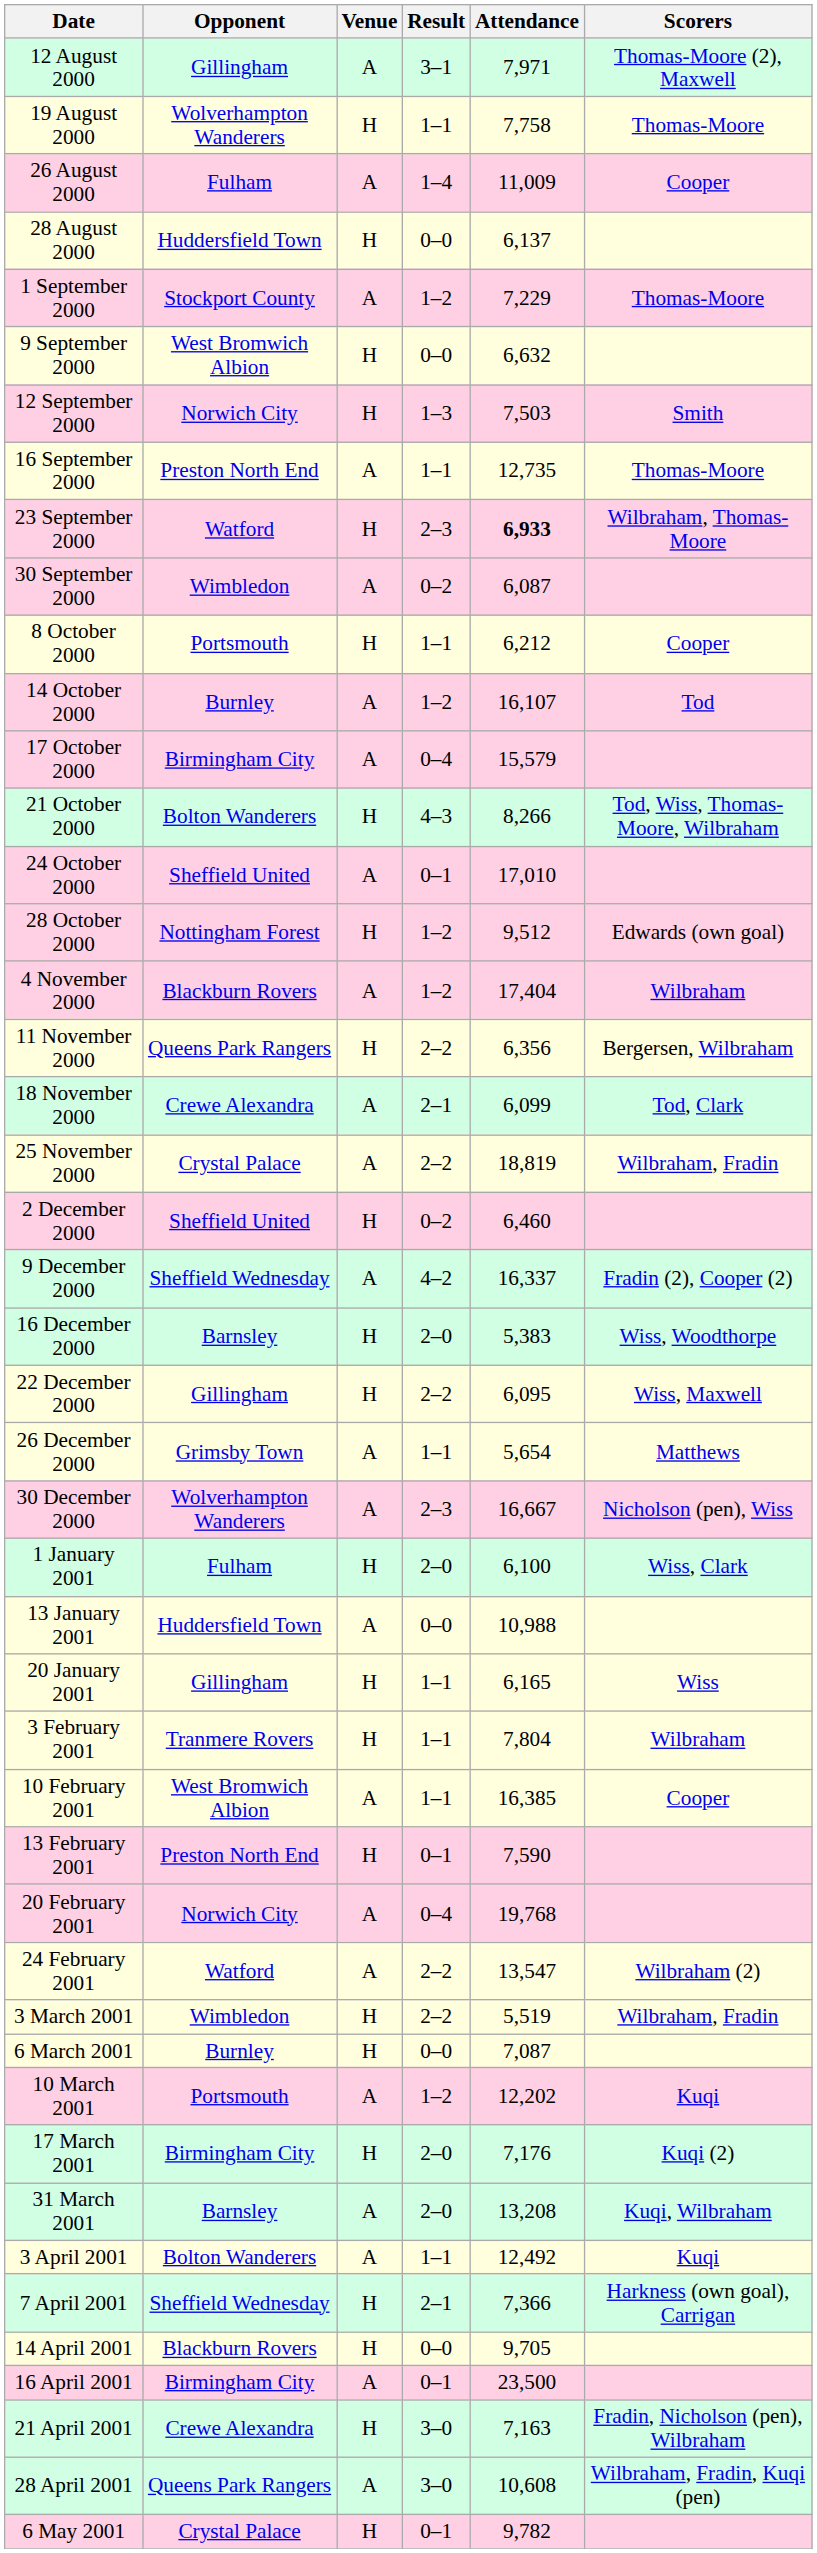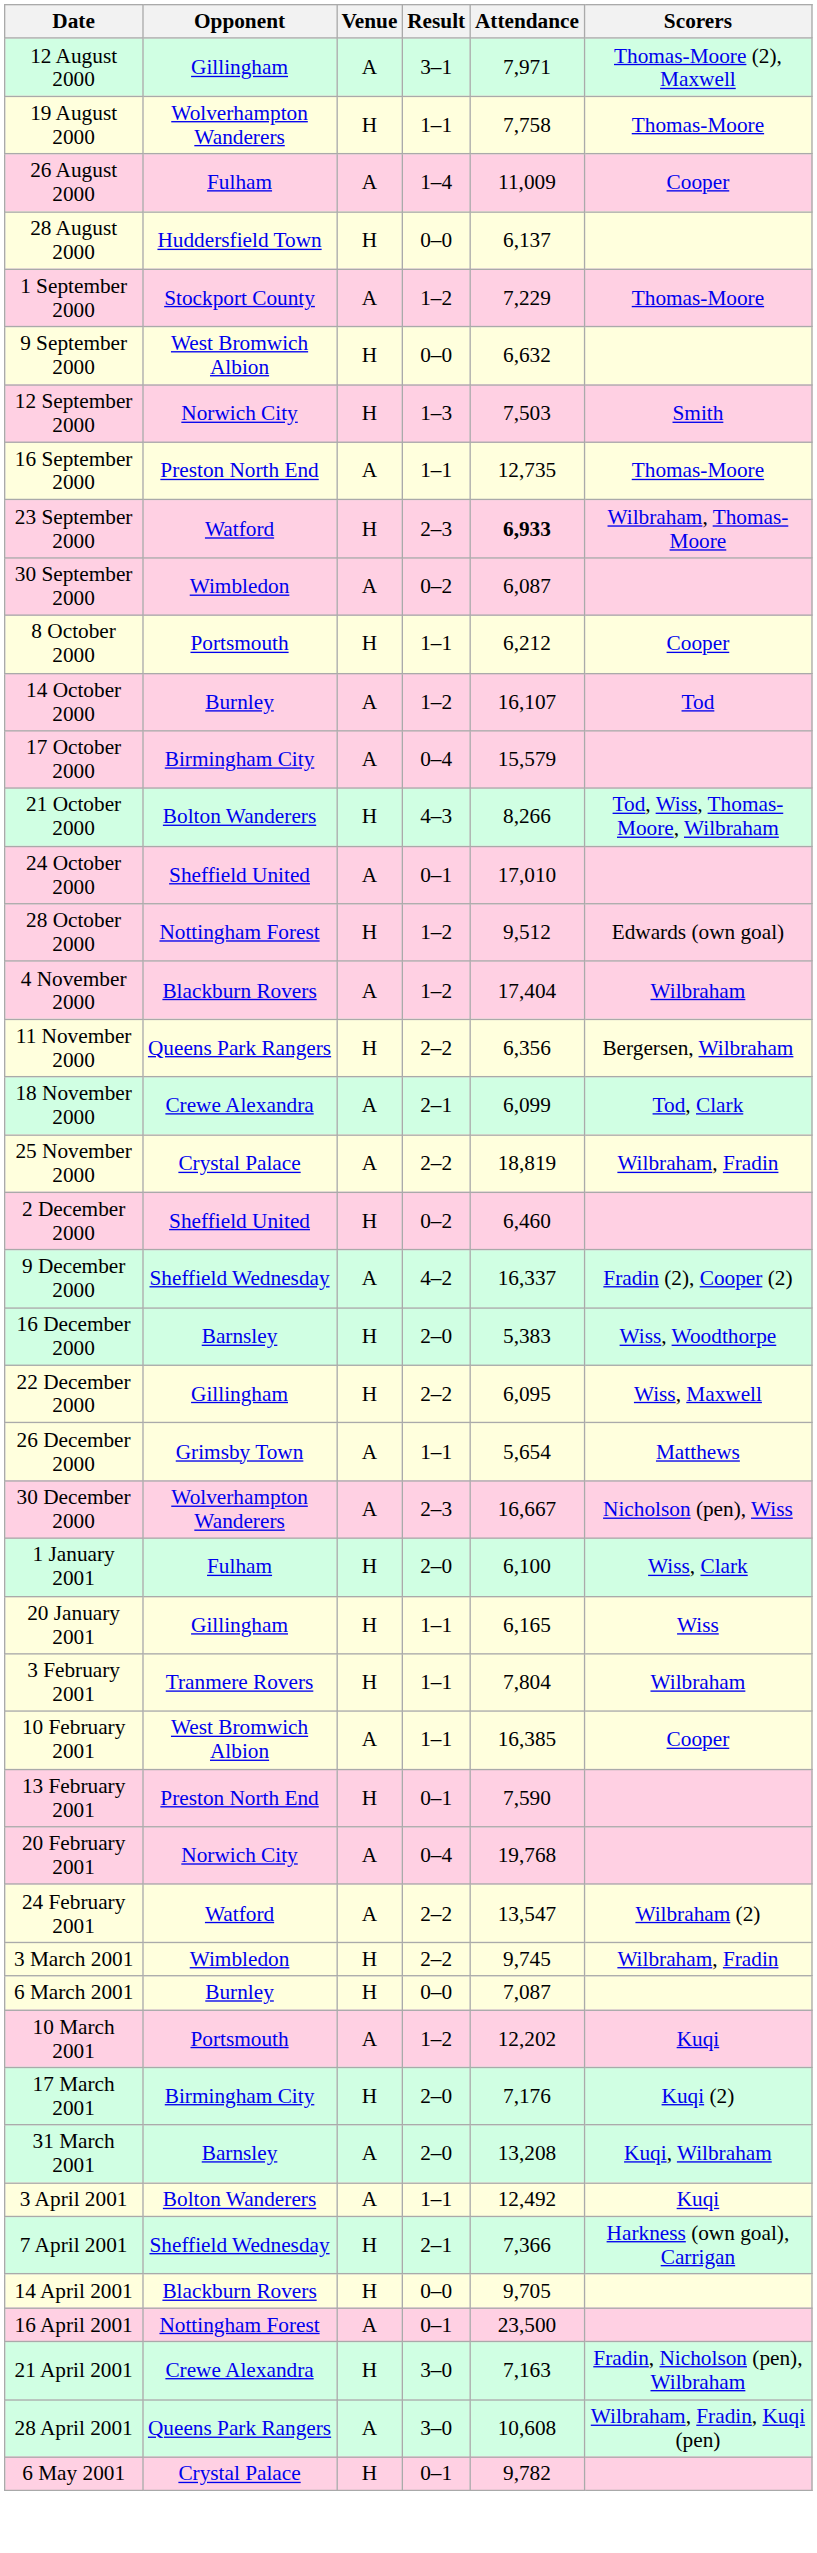 <table class="wikitable sortable" style="font-size:100%; text-align:center">
 <tr>
 <th>Date</th>
 <th>Opponent</th>
 <th>Venue</th>
 <th>Result</th>
 <th>Attendance</th>
 <th>Scorers</th>
 </tr>
 <tr style="background-color: #d0ffe3;">
 <td>12 August 2000</td>
 <td><a href='#'>Gillingham</a></td>
 <td>A</td>
 <td>3–1</td>
 <td>7,971</td>
 <td><a href='#'>Thomas-Moore</a> (2), <a href='#'>Maxwell</a></td>
 </tr>
 <tr style="background-color: #ffffdd;">
 <td>19 August 2000</td>
 <td><a href='#'>Wolverhampton Wanderers</a></td>
 <td>H</td>
 <td>1–1</td>
 <td>7,758</td>
 <td><a href='#'>Thomas-Moore</a></td>
 </tr>
 <tr style="background-color: #ffd0e3;">
 <td>26 August 2000</td>
 <td><a href='#'>Fulham</a></td>
 <td>A</td>
 <td>1–4</td>
 <td>11,009</td>
 <td><a href='#'>Cooper</a></td>
 </tr>
 <tr style="background-color: #ffffdd;">
 <td>28 August 2000</td>
 <td><a href='#'>Huddersfield Town</a></td>
 <td>H</td>
 <td>0–0</td>
 <td>6,137</td>
 <td></td>
 </tr>
 <tr style="background-color: #ffd0e3;">
 <td>1 September 2000</td>
 <td><a href='#'>Stockport County</a></td>
 <td>A</td>
 <td>1–2</td>
 <td>7,229</td>
 <td><a href='#'>Thomas-Moore</a></td>
 </tr>
 <tr style="background-color: #ffffdd;">
 <td>9 September 2000</td>
 <td><a href='#'>West Bromwich Albion</a></td>
 <td>H</td>
 <td>0–0</td>
 <td>6,632</td>
 <td></td>
 </tr>
 <tr style="background-color: #ffd0e3;">
 <td>12 September 2000</td>
 <td><a href='#'>Norwich City</a></td>
 <td>H</td>
 <td>1–3</td>
 <td>7,503</td>
 <td><a href='#'>Smith</a></td>
 </tr>
 <tr style="background-color: #ffffdd;">
 <td>16 September 2000</td>
 <td><a href='#'>Preston North End</a></td>
 <td>A</td>
 <td>1–1</td>
 <td>12,735</td>
 <td><a href='#'>Thomas-Moore</a></td>
 </tr>
 <tr style="background-color: #ffd0e3;">
 <td>23 September 2000</td>
 <td><a href='#'>Watford</a></td>
 <td>H</td>
 <td>2–3</td>
 <td><strong>6,933</strong></td>
 <td><a href='#'>Wilbraham</a>, <a href='#'>Thomas-Moore</a></td>
 </tr>
 <tr style="background-color: #ffd0e3;">
 <td>30 September 2000</td>
 <td><a href='#'>Wimbledon</a></td>
 <td>A</td>
 <td>0–2</td>
 <td>6,087</td>
 <td></td>
 </tr>
 <tr style="background-color: #ffffdd;">
 <td>8 October 2000</td>
 <td><a href='#'>Portsmouth</a></td>
 <td>H</td>
 <td>1–1</td>
 <td>6,212</td>
 <td><a href='#'>Cooper</a></td>
 </tr>
 <tr style="background-color: #ffd0e3;">
 <td>14 October 2000</td>
 <td><a href='#'>Burnley</a></td>
 <td>A</td>
 <td>1–2</td>
 <td>16,107</td>
 <td><a href='#'>Tod</a></td>
 </tr>
 <tr style="background-color: #ffd0e3;">
 <td>17 October 2000</td>
 <td><a href='#'>Birmingham City</a></td>
 <td>A</td>
 <td>0–4</td>
 <td>15,579</td>
 <td></td>
 </tr>
 <tr style="background-color: #d0ffe3;">
 <td>21 October 2000</td>
 <td><a href='#'>Bolton Wanderers</a></td>
 <td>H</td>
 <td>4–3</td>
 <td>8,266</td>
 <td><a href='#'>Tod</a>, <a href='#'>Wiss</a>, <a href='#'>Thomas-Moore</a>, <a href='#'>Wilbraham</a></td>
 </tr>
 <tr style="background-color: #ffd0e3;">
 <td>24 October 2000</td>
 <td><a href='#'>Sheffield United</a></td>
 <td>A</td>
 <td>0–1</td>
 <td>17,010</td>
 <td></td>
 </tr>
 <tr style="background-color: #ffd0e3;">
 <td>28 October 2000</td>
 <td><a href='#'>Nottingham Forest</a></td>
 <td>H</td>
 <td>1–2</td>
 <td>9,512</td>
 <td>Edwards (own goal)</td>
 </tr>
 <tr style="background-color: #ffd0e3;">
 <td>4 November 2000</td>
 <td><a href='#'>Blackburn Rovers</a></td>
 <td>A</td>
 <td>1–2</td>
 <td>17,404</td>
 <td><a href='#'>Wilbraham</a></td>
 </tr>
 <tr style="background-color: #ffffdd;">
 <td>11 November 2000</td>
 <td><a href='#'>Queens Park Rangers</a></td>
 <td>H</td>
 <td>2–2</td>
 <td>6,356</td>
 <td>Bergersen, <a href='#'>Wilbraham</a></td>
 </tr>
 <tr style="background-color: #d0ffe3;">
 <td>18 November 2000</td>
 <td><a href='#'>Crewe Alexandra</a></td>
 <td>A</td>
 <td>2–1</td>
 <td>6,099</td>
 <td><a href='#'>Tod</a>, <a href='#'>Clark</a></td>
 </tr>
 <tr style="background-color: #ffffdd;">
 <td>25 November 2000</td>
 <td><a href='#'>Crystal Palace</a></td>
 <td>A</td>
 <td>2–2</td>
 <td>18,819</td>
 <td><a href='#'>Wilbraham</a>, <a href='#'>Fradin</a></td>
 </tr>
 <tr style="background-color: #ffd0e3;">
 <td>2 December 2000</td>
 <td><a href='#'>Sheffield United</a></td>
 <td>H</td>
 <td>0–2</td>
 <td>6,460</td>
 <td></td>
 </tr>
 <tr style="background-color: #d0ffe3;">
 <td>9 December 2000</td>
 <td><a href='#'>Sheffield Wednesday</a></td>
 <td>A</td>
 <td>4–2</td>
 <td>16,337</td>
 <td><a href='#'>Fradin</a> (2), <a href='#'>Cooper</a> (2)</td>
 </tr>
 <tr style="background-color: #d0ffe3;">
 <td>16 December 2000</td>
 <td><a href='#'>Barnsley</a></td>
 <td>H</td>
 <td>2–0</td>
 <td>5,383</td>
 <td><a href='#'>Wiss</a>, <a href='#'>Woodthorpe</a></td>
 </tr>
 <tr style="background-color: #ffffdd;">
 <td>22 December 2000</td>
 <td><a href='#'>Gillingham</a></td>
 <td>H</td>
 <td>2–2</td>
 <td>6,095</td>
 <td><a href='#'>Wiss</a>, <a href='#'>Maxwell</a></td>
 </tr>
 <tr style="background-color: #ffffdd;">
 <td>26 December 2000</td>
 <td><a href='#'>Grimsby Town</a></td>
 <td>A</td>
 <td>1–1</td>
 <td>5,654</td>
 <td><a href='#'>Matthews</a></td>
 </tr>
 <tr style="background-color: #ffd0e3;">
 <td>30 December 2000</td>
 <td><a href='#'>Wolverhampton Wanderers</a></td>
 <td>A</td>
 <td>2–3</td>
 <td>16,667</td>
 <td><a href='#'>Nicholson</a> (pen), <a href='#'>Wiss</a></td>
 </tr>
 <tr style="background-color: #d0ffe3;">
 <td>1 January 2001</td>
 <td><a href='#'>Fulham</a></td>
 <td>H</td>
 <td>2–0</td>
 <td>6,100</td>
 <td><a href='#'>Wiss</a>, <a href='#'>Clark</a></td>
 </tr>
 <tr style="background-color: #ffffdd;">
-<td>13 January 2001</td>
-<td><a href='#'>Huddersfield Town</a></td>
-<td>A</td>
-<td>0–0</td>
-<td>10,988</td>
-<td></td>
-</tr>
-<tr style="background-color: #ffffdd;">
 <td>20 January 2001</td>
 <td><a href='#'>Gillingham</a></td>
 <td>H</td>
 <td>1–1</td>
 <td>6,165</td>
 <td><a href='#'>Wiss</a></td>
 </tr>
 <tr style="background-color: #ffffdd;">
 <td>3 February 2001</td>
 <td><a href='#'>Tranmere Rovers</a></td>
 <td>H</td>
 <td>1–1</td>
 <td>7,804</td>
 <td><a href='#'>Wilbraham</a></td>
 </tr>
 <tr style="background-color: #ffffdd;">
 <td>10 February 2001</td>
 <td><a href='#'>West Bromwich Albion</a></td>
 <td>A</td>
 <td>1–1</td>
 <td>16,385</td>
 <td><a href='#'>Cooper</a></td>
 </tr>
 <tr style="background-color: #ffd0e3;">
 <td>13 February 2001</td>
 <td><a href='#'>Preston North End</a></td>
 <td>H</td>
 <td>0–1</td>
 <td>7,590</td>
 <td></td>
 </tr>
 <tr style="background-color: #ffd0e3;">
 <td>20 February 2001</td>
 <td><a href='#'>Norwich City</a></td>
 <td>A</td>
 <td>0–4</td>
 <td>19,768</td>
 <td></td>
 </tr>
 <tr style="background-color: #ffffdd;">
 <td>24 February 2001</td>
 <td><a href='#'>Watford</a></td>
 <td>A</td>
 <td>2–2</td>
 <td>13,547</td>
 <td><a href='#'>Wilbraham</a> (2)</td>
 </tr>
 <tr style="background-color: #ffffdd;">
 <td>3 March 2001</td>
 <td><a href='#'>Wimbledon</a></td>
 <td>H</td>
 <td>2–2</td>
-<td>5,519</td>
+<td>9,745</td>
 <td><a href='#'>Wilbraham</a>, <a href='#'>Fradin</a></td>
 </tr>
 <tr style="background-color: #ffffdd;">
 <td>6 March 2001</td>
 <td><a href='#'>Burnley</a></td>
 <td>H</td>
 <td>0–0</td>
 <td>7,087</td>
 <td></td>
 </tr>
 <tr style="background-color: #ffd0e3;">
 <td>10 March 2001</td>
 <td><a href='#'>Portsmouth</a></td>
 <td>A</td>
 <td>1–2</td>
 <td>12,202</td>
 <td><a href='#'>Kuqi</a></td>
 </tr>
 <tr style="background-color: #d0ffe3;">
 <td>17 March 2001</td>
 <td><a href='#'>Birmingham City</a></td>
 <td>H</td>
 <td>2–0</td>
 <td>7,176</td>
 <td><a href='#'>Kuqi</a> (2)</td>
 </tr>
 <tr style="background-color: #d0ffe3;">
 <td>31 March 2001</td>
 <td><a href='#'>Barnsley</a></td>
 <td>A</td>
 <td>2–0</td>
 <td>13,208</td>
 <td><a href='#'>Kuqi</a>, <a href='#'>Wilbraham</a></td>
 </tr>
 <tr style="background-color: #ffffdd;">
 <td>3 April 2001</td>
 <td><a href='#'>Bolton Wanderers</a></td>
 <td>A</td>
 <td>1–1</td>
 <td>12,492</td>
 <td><a href='#'>Kuqi</a></td>
 </tr>
 <tr style="background-color: #d0ffe3;">
 <td>7 April 2001</td>
 <td><a href='#'>Sheffield Wednesday</a></td>
 <td>H</td>
 <td>2–1</td>
 <td>7,366</td>
 <td><a href='#'>Harkness</a> (own goal), <a href='#'>Carrigan</a></td>
 </tr>
 <tr style="background-color: #ffffdd;">
 <td>14 April 2001</td>
 <td><a href='#'>Blackburn Rovers</a></td>
 <td>H</td>
 <td>0–0</td>
 <td>9,705</td>
 <td></td>
 </tr>
 <tr style="background-color: #ffd0e3;">
 <td>16 April 2001</td>
-<td><a href='#'>Birmingham City</a></td>
+<td><a href='#'>Nottingham Forest</a></td>
 <td>A</td>
 <td>0–1</td>
 <td>23,500</td>
 <td></td>
 </tr>
 <tr style="background-color: #d0ffe3;">
 <td>21 April 2001</td>
 <td><a href='#'>Crewe Alexandra</a></td>
 <td>H</td>
 <td>3–0</td>
 <td>7,163</td>
 <td><a href='#'>Fradin</a>, <a href='#'>Nicholson</a> (pen), <a href='#'>Wilbraham</a></td>
 </tr>
 <tr style="background-color: #d0ffe3;">
 <td>28 April 2001</td>
 <td><a href='#'>Queens Park Rangers</a></td>
 <td>A</td>
 <td>3–0</td>
 <td>10,608</td>
 <td><a href='#'>Wilbraham</a>, <a href='#'>Fradin</a>, <a href='#'>Kuqi</a> (pen)</td>
 </tr>
 <tr style="background-color: #ffd0e3;">
 <td>6 May 2001</td>
 <td><a href='#'>Crystal Palace</a></td>
 <td>H</td>
 <td>0–1</td>
 <td>9,782</td>
 <td></td>
 </tr>
 </table>
